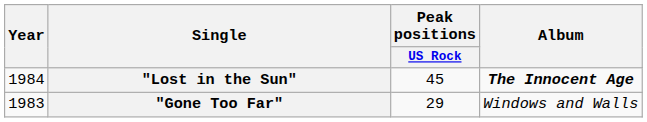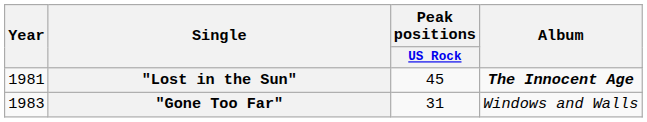 <table class="wikitable plainrowheaders" style="text-align:center;">
 <tr>
 <th rowspan="2">Year</th>
 <th rowspan="2" style="width:22em;">Single</th>
 <th>Peak positions</th>
 <th rowspan="2">Album</th>
 </tr>
 <tr style="font-size:smaller;">
 <th width="65"><a href='#'>US Rock</a><br></th>
 </tr>
 <tr>
-<td>1984</td>
+<td>1981</td>
 <th scope="row">"Lost in the Sun"</th>
 <td>45</td>
 <td><strong><em>The Innocent Age</em></strong></td>
 </tr>
 <tr>
 <td>1983</td>
 <th scope="row">"Gone Too Far"</th>
-<td>29</td>
+<td>31</td>
 <td><em>Windows and Walls</em></td>
 </tr>
 </table>
